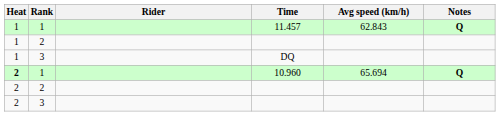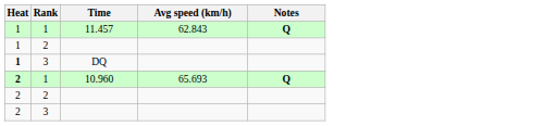 <table class="wikitable sortable" style="text-align:center;">
 <tr>
 <th>Heat</th>
 <th>Rank</th>
-<th style="width:20em;">Rider</th>
 <th style="width:7em;">Time</th>
 <th style="width:10em;">Avg speed (km/h)</th>
 <th style="width:7em;">Notes</th>
 </tr>
 <tr bgcolor=ccffcc>
 <td>1</td>
 <td>1</td>
-<td align=left></td>
 <td>11.457</td>
 <td>62.843</td>
 <td><strong>Q</strong></td>
 </tr>
 <tr>
 <td>1</td>
 <td>2</td>
-<td align=left></td>
 <td></td>
 <td></td>
 <td></td>
 </tr>
 <tr>
-<td>1</td>
+<td><strong>1</strong></td>
 <td>3</td>
-<td align=left></td>
 <td>DQ</td>
 <td></td>
 <td></td>
 </tr>
 <tr bgcolor=ccffcc>
 <td><strong>2</strong></td>
 <td>1</td>
-<td align=left></td>
 <td>10.960</td>
-<td>65.694</td>
+<td>65.693</td>
 <td><strong>Q</strong></td>
 </tr>
 <tr>
 <td>2</td>
 <td>2</td>
-<td align=left></td>
 <td></td>
 <td></td>
 <td></td>
 </tr>
 <tr>
 <td>2</td>
 <td>3</td>
-<td align=left></td>
 <td></td>
 <td></td>
 <td></td>
 </tr>
 </table>
